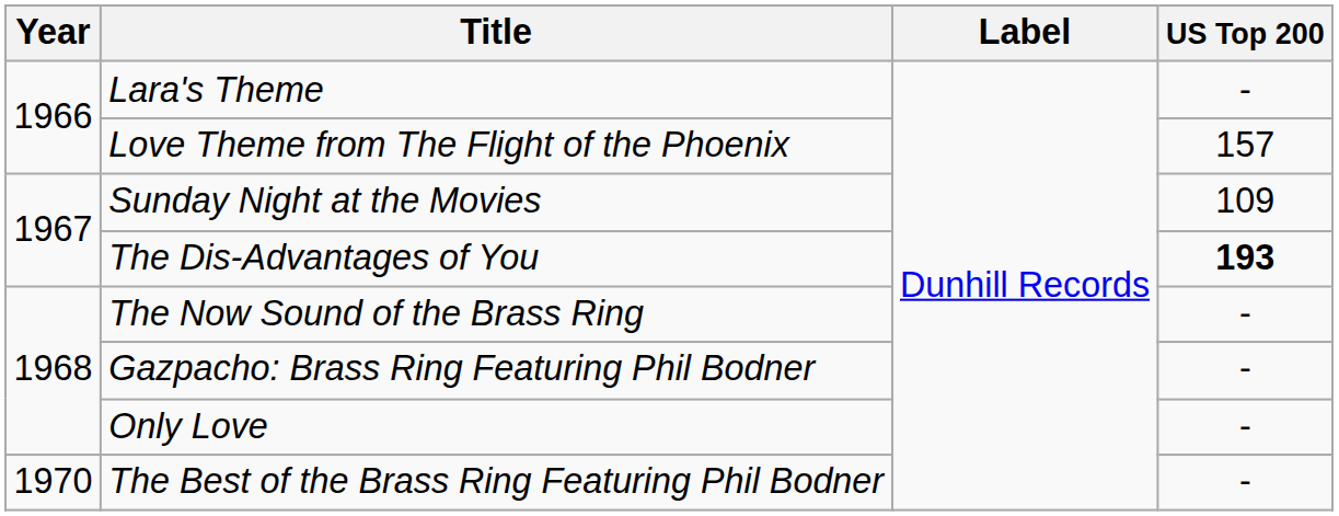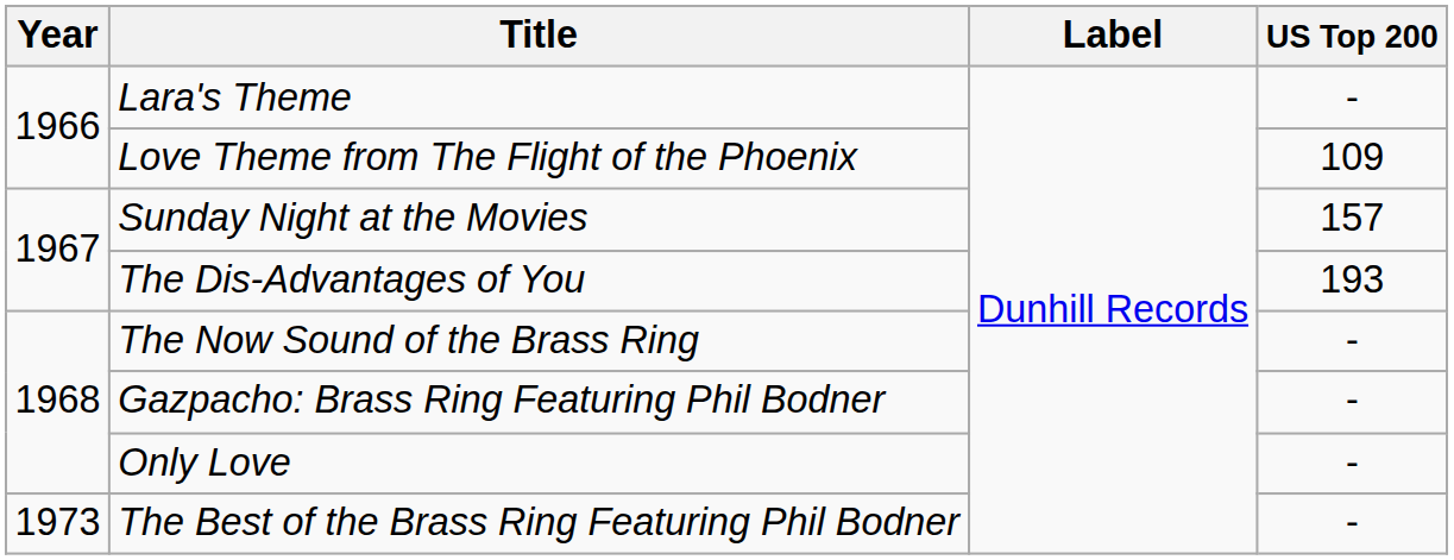 <table class="wikitable">
 <tr>
 <th>Year</th>
 <th>Title</th>
 <th>Label</th>
 <th><small>US Top 200</small></th>
 </tr>
 <tr>
 <td rowspan="2">1966</td>
 <td><em>Lara's Theme</em></td>
 <td rowspan="8"><a href='#'>Dunhill Records</a></td>
 <td align="center">-</td>
 </tr>
 <tr>
 <td><em>Love Theme from The Flight of the Phoenix</em></td>
-<td align="center">157</td>
+<td align="center">109</td>
 </tr>
 <tr>
 <td rowspan="2">1967</td>
 <td><em>Sunday Night at the Movies</em></td>
-<td align="center">109</td>
+<td align="center">157</td>
 </tr>
 <tr>
 <td><em>The Dis-Advantages of You</em></td>
-<td align="center"><strong>193</strong></td>
+<td align="center">193</td>
 </tr>
 <tr>
 <td rowspan="3">1968</td>
 <td><em>The Now Sound of the Brass Ring</em></td>
 <td align="center">-</td>
 </tr>
 <tr>
 <td><em>Gazpacho: Brass Ring Featuring Phil Bodner</em></td>
 <td align="center">-</td>
 </tr>
 <tr>
 <td><em>Only Love</em></td>
 <td align="center">-</td>
 </tr>
 <tr>
-<td>1970</td>
+<td>1973</td>
 <td><em>The Best of the Brass Ring Featuring Phil Bodner</em></td>
 <td align="center">-</td>
 </tr>
 </table>
